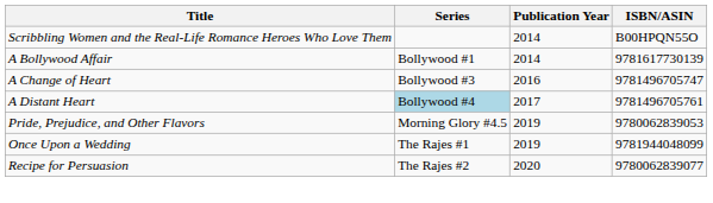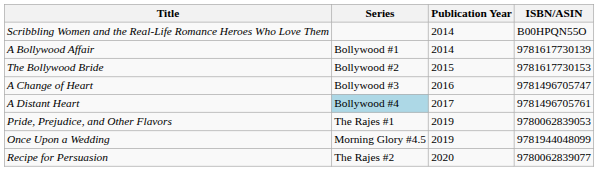 <table class="wikitable">
 <tr>
 <th>Title</th>
 <th>Series</th>
 <th>Publication Year</th>
 <th>ISBN/ASIN</th>
 </tr>
 <tr>
 <td><em>Scribbling Women and the Real-Life Romance Heroes Who Love Them</em></td>
 <td></td>
 <td>2014</td>
 <td>B00HPQN55O</td>
 </tr>
 <tr>
 <td><em>A Bollywood Affair</em></td>
 <td>Bollywood #1</td>
 <td>2014</td>
 <td>9781617730139</td>
 </tr>
 <tr>
+<td><em>The Bollywood Bride</em></td>
+<td>Bollywood #2</td>
+<td>2015</td>
+<td>9781617730153</td>
+</tr>
+<tr>
 <td><em>A Change of Heart</em></td>
 <td>Bollywood #3</td>
 <td>2016</td>
 <td>9781496705747</td>
 </tr>
 <tr>
 <td><em>A Distant Heart</em></td>
 <td style="background: lightblue;">Bollywood #4</td>
 <td>2017</td>
 <td>9781496705761</td>
 </tr>
 <tr>
 <td><em>Pride, Prejudice, and Other Flavors</em></td>
-<td>Morning Glory #4.5</td>
+<td>The Rajes #1</td>
 <td>2019</td>
 <td>9780062839053</td>
 </tr>
 <tr>
 <td><em>Once Upon a Wedding</em></td>
-<td>The Rajes #1</td>
+<td>Morning Glory #4.5</td>
 <td>2019</td>
 <td>9781944048099</td>
 </tr>
 <tr>
 <td><em>Recipe for Persuasion</em></td>
 <td>The Rajes #2</td>
 <td>2020</td>
 <td>9780062839077</td>
 </tr>
 </table>
